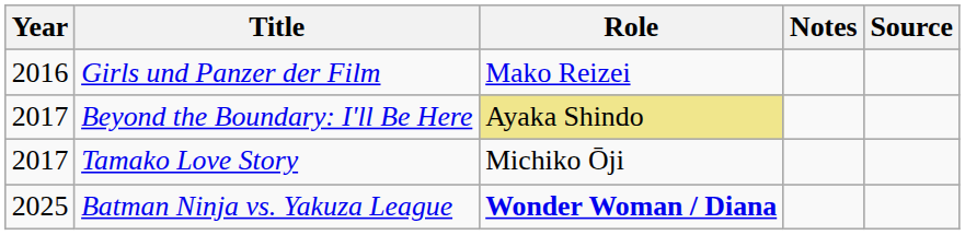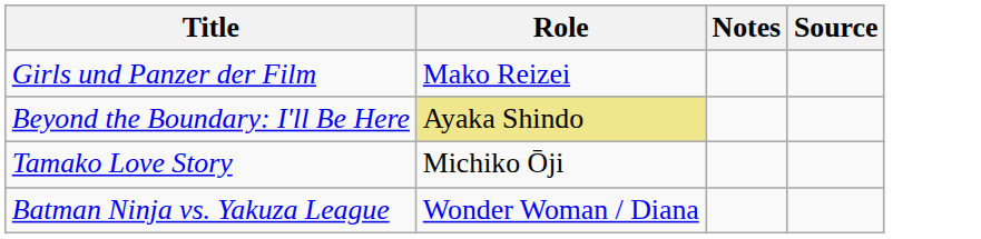 <table class="wikitable sortable plainrowheaders">
 <tr>
-<th>Year</th>
 <th>Title</th>
 <th>Role</th>
 <th class="unsortable">Notes</th>
 <th class="unsortable">Source</th>
 </tr>
 <tr>
-<td>2016</td>
 <td><em><a href='#'>Girls und Panzer der Film</a></em></td>
 <td><a href='#'>Mako Reizei</a></td>
 <td></td>
 <td></td>
 </tr>
 <tr>
-<td>2017</td>
 <td><em><a href='#'>Beyond the Boundary: I'll Be Here</a></em></td>
 <td style="background: khaki;">Ayaka Shindo</td>
 <td></td>
 <td></td>
 </tr>
 <tr>
-<td>2017</td>
 <td><em><a href='#'>Tamako Love Story</a></em></td>
 <td>Michiko Ōji</td>
 <td></td>
 <td></td>
 </tr>
 <tr>
-<td>2025</td>
 <td><em><a href='#'>Batman Ninja vs. Yakuza League</a></em></td>
-<td><strong><a href='#'>Wonder Woman / Diana</a></strong></td>
+<td><a href='#'>Wonder Woman / Diana</a></td>
 <td></td>
 <td></td>
 </tr>
 </table>
